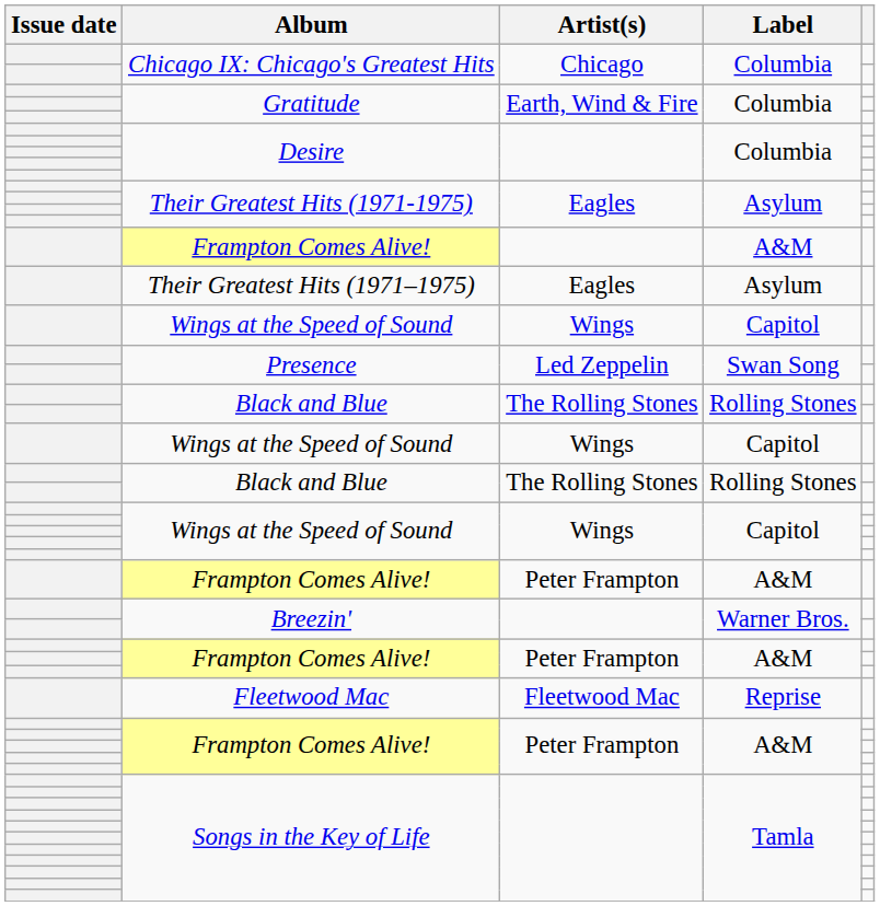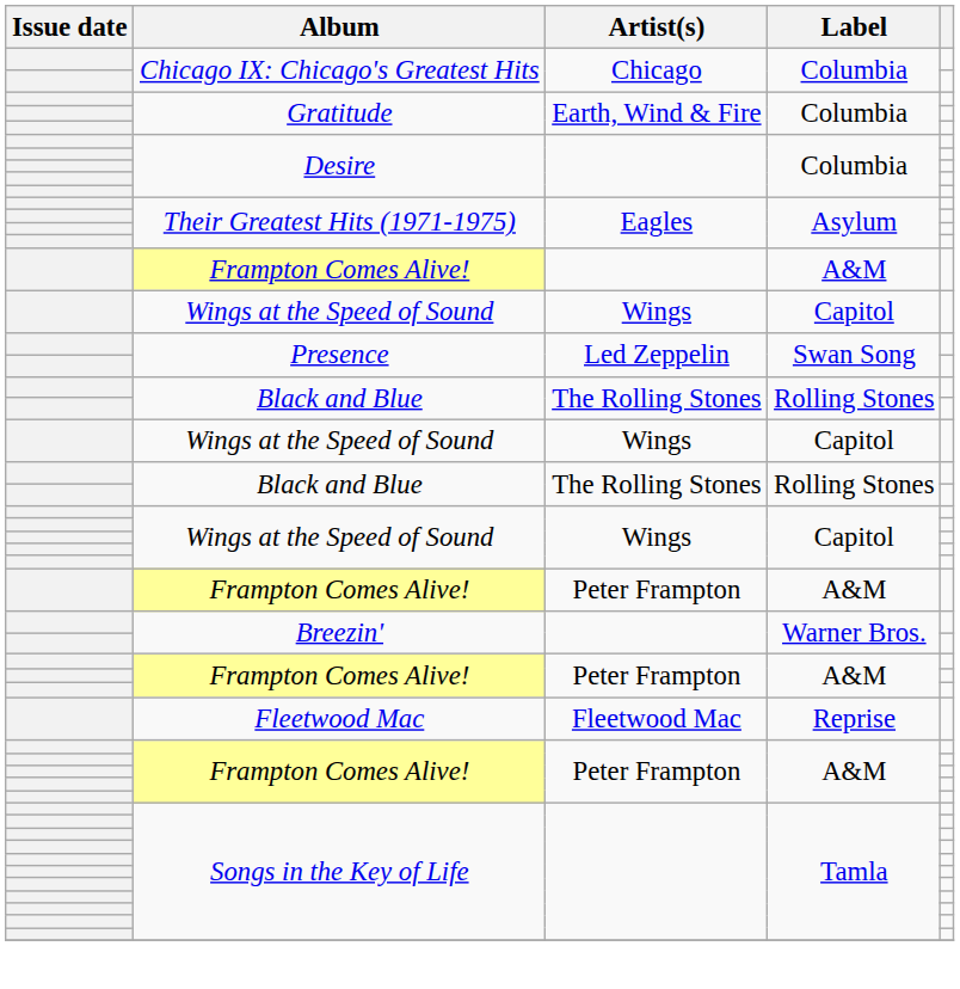 <table class="wikitable sortable plainrowheaders" style="text-align: center">
 <tr>
 <th scope=col>Issue date</th>
 <th scope=col>Album</th>
 <th scope=col>Artist(s)</th>
 <th scope=col>Label</th>
 <th scope=col class="unsortable"></th>
 </tr>
 <tr>
 <th scope="row"></th>
 <td style="text-align: center;" rowspan=2><em><a href='#'>Chicago IX: Chicago's Greatest Hits</a></em></td>
 <td style="text-align: center;" rowspan=2><a href='#'>Chicago</a></td>
 <td style="text-align: center;" rowspan=2><a href='#'>Columbia</a></td>
 <td align="center"></td>
 </tr>
 <tr>
 <th scope="row"></th>
 <td align="center"></td>
 </tr>
 <tr>
 <th scope="row"></th>
 <td style="text-align: center;" rowspan=3><em><a href='#'>Gratitude</a></em></td>
 <td style="text-align: center;" rowspan=3><a href='#'>Earth, Wind & Fire</a></td>
 <td style="text-align: center;" rowspan=3>Columbia</td>
 <td align="center"></td>
 </tr>
 <tr>
 <th scope="row"></th>
 <td align="center"></td>
 </tr>
 <tr>
 <th scope="row"></th>
 <td align="center"></td>
 </tr>
 <tr>
 <th scope="row"></th>
 <td style="text-align: center;" rowspan=5><em><a href='#'>Desire</a></em></td>
 <td style="text-align: center;" rowspan=5></td>
 <td style="text-align: center;" rowspan=5>Columbia</td>
 <td align="center"></td>
 </tr>
 <tr>
 <th scope="row"></th>
 <td align="center"></td>
 </tr>
 <tr>
 <th scope="row"></th>
 <td align="center"></td>
 </tr>
 <tr>
 <th scope="row"></th>
 <td align="center"></td>
 </tr>
 <tr>
 <th scope="row"></th>
 <td align="center"></td>
 </tr>
 <tr>
 <th scope="row"></th>
 <td style="text-align: center;" rowspan=4><em><a href='#'>Their Greatest Hits (1971-1975)</a></em></td>
 <td style="text-align: center;" rowspan=4><a href='#'>Eagles</a></td>
 <td style="text-align: center;" rowspan=4><a href='#'>Asylum</a></td>
 <td align="center"></td>
 </tr>
 <tr>
 <th scope="row"></th>
 <td align="center"></td>
 </tr>
 <tr>
 <th scope="row"></th>
 <td align="center"></td>
 </tr>
 <tr>
 <th scope="row"></th>
 <td align="center"></td>
 </tr>
 <tr>
 <th scope="row"></th>
 <td bgcolor=#FFFF99 style="text-align: center;"><em><a href='#'>Frampton Comes Alive!</a></em> </td>
 <td style="text-align: center;"></td>
 <td style="text-align: center;"><a href='#'>A&M</a></td>
-<td align="center"></td>
-</tr>
-<tr>
-<th scope="row"></th>
-<td style="text-align: center;"><em>Their Greatest Hits (1971–1975)</em></td>
-<td style="text-align: center;">Eagles</td>
-<td style="text-align: center;">Asylum</td>
 <td align="center"></td>
 </tr>
 <tr>
 <th scope="row"></th>
 <td style="text-align: center;"><em><a href='#'>Wings at the Speed of Sound</a></em></td>
 <td style="text-align: center;" data-sort-value="McCartney, Paul"><a href='#'>Wings</a></td>
 <td style="text-align: center;"><a href='#'>Capitol</a></td>
 <td align="center"></td>
 </tr>
 <tr>
 <th scope="row"></th>
 <td style="text-align: center;" rowspan=2><em><a href='#'>Presence</a></em></td>
 <td style="text-align: center;" rowspan=2><a href='#'>Led Zeppelin</a></td>
 <td style="text-align: center;" rowspan=2><a href='#'>Swan Song</a></td>
 <td align="center"></td>
 </tr>
 <tr>
 <th scope="row"></th>
 <td align="center"></td>
 </tr>
 <tr>
 <th scope="row"></th>
 <td style="text-align: center;" rowspan=2><em><a href='#'>Black and Blue</a></em></td>
 <td style="text-align: center;" rowspan=2><a href='#'>The Rolling Stones</a></td>
 <td style="text-align: center;" rowspan=2 data-sort-value="Rolling Stones, The"><a href='#'>Rolling Stones</a></td>
 <td align="center"></td>
 </tr>
 <tr>
 <th scope="row"></th>
 <td align="center"></td>
 </tr>
 <tr>
 <th scope="row"></th>
 <td style="text-align: center;"><em>Wings at the Speed of Sound</em></td>
 <td style="text-align: center;" data-sort-value="McCartney, Paul">Wings</td>
 <td style="text-align: center;">Capitol</td>
 <td align="center"></td>
 </tr>
 <tr>
 <th scope="row"></th>
 <td style="text-align: center;" rowspan=2><em>Black and Blue</em></td>
 <td style="text-align: center;" rowspan=2>The Rolling Stones</td>
 <td style="text-align: center;" rowspan=2 data-sort-value="Rolling Stones, The">Rolling Stones</td>
 <td align="center"></td>
 </tr>
 <tr>
 <th scope="row"></th>
 <td align="center"></td>
 </tr>
 <tr>
 <th scope="row"></th>
 <td style="text-align: center;" rowspan=5><em>Wings at the Speed of Sound</em></td>
 <td style="text-align: center;" rowspan=5 data-sort-value="McCartney, Paul">Wings</td>
 <td style="text-align: center;" rowspan=5>Capitol</td>
 <td align="center"></td>
 </tr>
 <tr>
 <th scope="row"></th>
 <td align="center"></td>
 </tr>
 <tr>
 <th scope="row"></th>
 <td align="center"></td>
 </tr>
 <tr>
 <th scope="row"></th>
 <td align="center"></td>
 </tr>
 <tr>
 <th scope="row"></th>
 <td align="center"></td>
 </tr>
 <tr>
 <th scope="row"></th>
 <td bgcolor=#FFFF99 style="text-align: center;"><em>Frampton Comes Alive!</em></td>
 <td style="text-align: center;" data-sort-value="Frampton, Peter">Peter Frampton</td>
 <td style="text-align: center;">A&M</td>
 <td align="center"></td>
 </tr>
 <tr>
 <th scope="row"></th>
 <td style="text-align: center;" rowspan=2><em><a href='#'>Breezin'</a></em></td>
 <td style="text-align: center;" rowspan=2></td>
 <td style="text-align: center;" rowspan=2><a href='#'>Warner Bros.</a></td>
 <td align="center"></td>
 </tr>
 <tr>
 <th scope="row"></th>
 <td align="center"></td>
 </tr>
 <tr>
 <th scope="row"></th>
 <td bgcolor=#FFFF99 style="text-align: center;" rowspan=3><em>Frampton Comes Alive!</em> </td>
 <td style="text-align: center;" rowspan=3 data-sort-value="Frampton, Peter">Peter Frampton</td>
 <td style="text-align: center;" rowspan=3>A&M</td>
 <td align="center"></td>
 </tr>
 <tr>
 <th scope="row"></th>
 <td align="center"></td>
 </tr>
 <tr>
 <th scope="row"></th>
 <td align="center"></td>
 </tr>
 <tr>
 <th scope="row"></th>
 <td style="text-align: center;"><em><a href='#'>Fleetwood Mac</a></em></td>
 <td style="text-align: center;"><a href='#'>Fleetwood Mac</a></td>
 <td style="text-align: center;"><a href='#'>Reprise</a></td>
 <td align="center"></td>
 </tr>
 <tr>
 <th scope="row"></th>
 <td bgcolor=#FFFF99 style="text-align: center;" rowspan=5><em>Frampton Comes Alive!</em> </td>
 <td style="text-align: center;" rowspan=5 data-sort-value="Frampton, Peter">Peter Frampton</td>
 <td style="text-align: center;" rowspan=5>A&M</td>
 <td align="center"></td>
 </tr>
 <tr>
 <th scope="row"></th>
 <td align="center"></td>
 </tr>
 <tr>
 <th scope="row"></th>
 <td align="center"></td>
 </tr>
 <tr>
 <th scope="row"></th>
 <td align="center"></td>
 </tr>
 <tr>
 <th scope="row"></th>
 <td align="center"></td>
 </tr>
 <tr>
 <th scope="row"></th>
 <td style="text-align: center;" rowspan=11><em><a href='#'>Songs in the Key of Life</a></em></td>
 <td style="text-align: center;" rowspan=11></td>
 <td style="text-align: center;" rowspan=11><a href='#'>Tamla</a></td>
 <td align="center"></td>
 </tr>
 <tr>
 <th scope="row"></th>
 <td align="center"></td>
 </tr>
 <tr>
 <th scope="row"></th>
 <td align="center"></td>
 </tr>
 <tr>
 <th scope="row"></th>
 <td align="center"></td>
 </tr>
 <tr>
 <th scope="row"></th>
 <td align="center"></td>
 </tr>
 <tr>
 <th scope="row"></th>
 <td align="center"></td>
 </tr>
 <tr>
 <th scope="row"></th>
 <td align="center"></td>
 </tr>
 <tr>
 <th scope="row"></th>
 <td align="center"></td>
 </tr>
 <tr>
 <th scope="row"></th>
 <td align="center"></td>
 </tr>
 <tr>
 <th scope="row"></th>
 <td align="center"></td>
 </tr>
 <tr>
 <th scope="row"></th>
 <td align="center"></td>
 </tr>
 <tr>
 </tr>
 </table>
